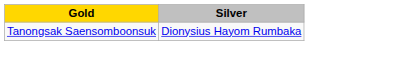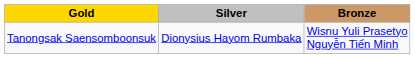 <table class="wikitable">
 <tr>
 <th style="background:gold"> <strong>Gold</strong></th>
 <th style="background:silver"> <strong>Silver</strong></th>
+<th style="background:#CC9966"> <strong>Bronze</strong></th>
 </tr>
 <tr>
 <td> <a href='#'>Tanongsak Saensomboonsuk</a></td>
 <td> <a href='#'>Dionysius Hayom Rumbaka</a></td>
+<td> <a href='#'>Wisnu Yuli Prasetyo</a><br> <a href='#'>Nguyễn Tiến Minh</a></td>
 </tr>
 </table>
